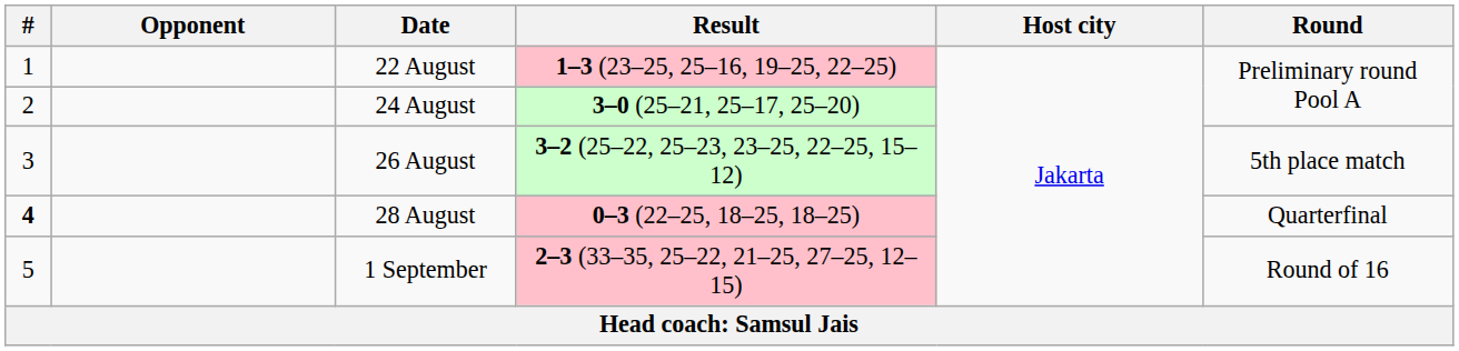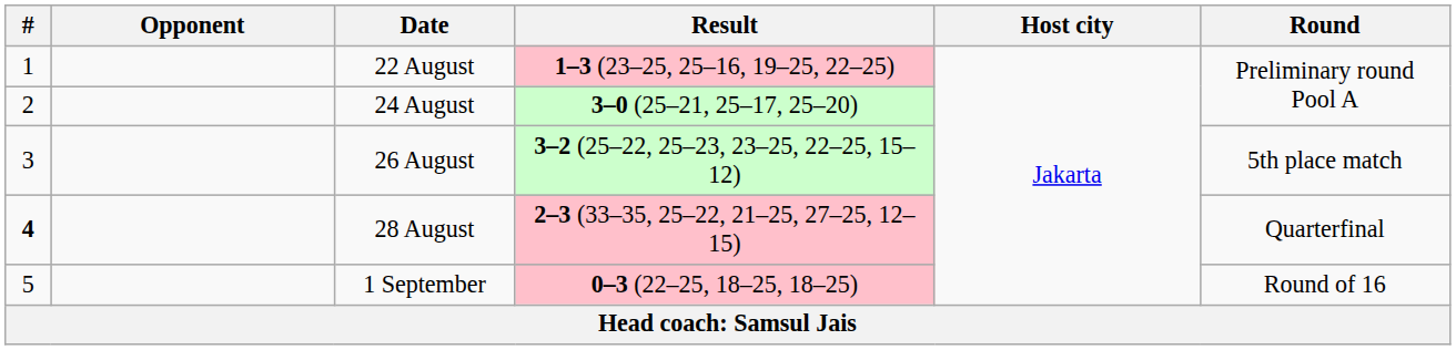 <table class="wikitable" style="text-align: center;font-size:90%;">
 <tr>
 <th width=20>#</th>
 <th width=160>Opponent</th>
 <th width=100>Date</th>
 <th width=240>Result</th>
 <th width=150>Host city</th>
 <th width=140>Round</th>
 </tr>
 <tr>
 <td>1</td>
 <td align=left></td>
 <td>22 August</td>
 <td bgcolor=pink><strong>1–3</strong> (23–25, 25–16, 19–25, 22–25)</td>
 <td rowspan=5> <a href='#'>Jakarta</a></td>
 <td rowspan=2>Preliminary round<br>Pool A</td>
 </tr>
 <tr>
 <td>2</td>
 <td align=left></td>
 <td>24 August</td>
 <td bgcolor=ccffcc><strong>3–0</strong> (25–21, 25–17, 25–20)</td>
 </tr>
 <tr>
 <td>3</td>
 <td align=left></td>
 <td>26 August</td>
 <td bgcolor=ccffcc><strong>3–2</strong> (25–22, 25–23, 23–25, 22–25, 15–12)</td>
 <td>5th place match</td>
 </tr>
 <tr>
 <td><strong>4</strong></td>
 <td align=left></td>
 <td>28 August</td>
-<td bgcolor=pink><strong>0–3</strong> (22–25, 18–25, 18–25)</td>
+<td bgcolor=pink><strong>2–3</strong> (33–35, 25–22, 21–25, 27–25, 12–15)</td>
 <td>Quarterfinal</td>
 </tr>
 <tr>
 <td>5</td>
 <td align=left></td>
 <td>1 September</td>
-<td bgcolor=pink><strong>2–3</strong> (33–35, 25–22, 21–25, 27–25, 12–15)</td>
+<td bgcolor=pink><strong>0–3</strong> (22–25, 18–25, 18–25)</td>
 <td>Round of 16</td>
 </tr>
 <tr>
 <th colspan=6>Head coach:  Samsul Jais</th>
 </tr>
 </table>
